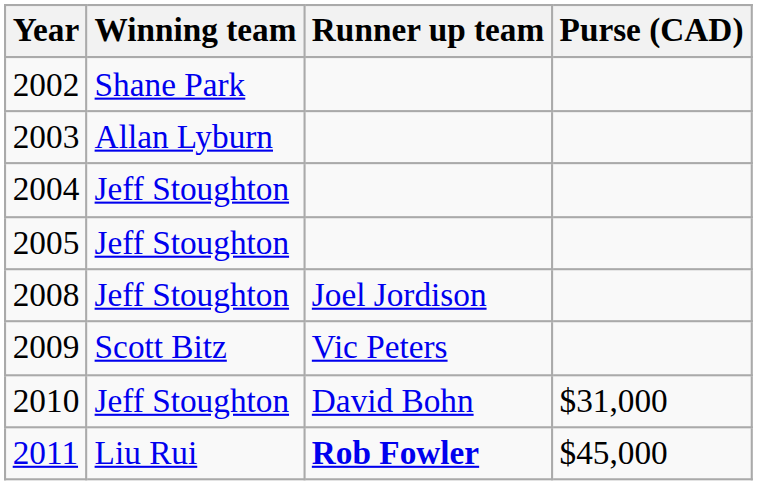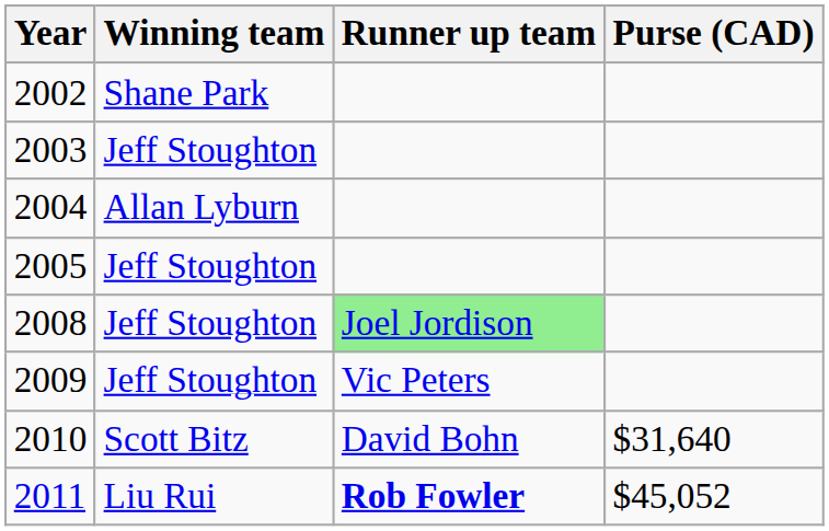 <table class="wikitable">
 <tr>
 <th>Year</th>
 <th>Winning team</th>
 <th>Runner up team</th>
 <th>Purse (CAD)</th>
 </tr>
 <tr>
 <td>2002</td>
 <td> <a href='#'>Shane Park</a></td>
 <td></td>
 <td></td>
 </tr>
 <tr>
 <td>2003</td>
-<td> <a href='#'>Allan Lyburn</a></td>
+<td> <a href='#'>Jeff Stoughton</a></td>
 <td></td>
 <td></td>
 </tr>
 <tr>
 <td>2004</td>
-<td> <a href='#'>Jeff Stoughton</a></td>
+<td> <a href='#'>Allan Lyburn</a></td>
 <td></td>
 <td></td>
 </tr>
 <tr>
 <td>2005</td>
 <td> <a href='#'>Jeff Stoughton</a></td>
 <td></td>
 <td></td>
 </tr>
 <tr>
 <td>2008</td>
 <td> <a href='#'>Jeff Stoughton</a></td>
-<td> <a href='#'>Joel Jordison</a></td>
+<td style="background: lightgreen;"> <a href='#'>Joel Jordison</a></td>
 <td></td>
 </tr>
 <tr>
 <td>2009</td>
-<td> <a href='#'>Scott Bitz</a></td>
+<td> <a href='#'>Jeff Stoughton</a></td>
 <td> <a href='#'>Vic Peters</a></td>
 <td></td>
 </tr>
 <tr>
 <td>2010</td>
-<td> <a href='#'>Jeff Stoughton</a></td>
+<td> <a href='#'>Scott Bitz</a></td>
 <td> <a href='#'>David Bohn</a></td>
-<td>$31,000</td>
+<td>$31,640</td>
 </tr>
 <tr>
 <td><a href='#'>2011</a></td>
 <td> <a href='#'>Liu Rui</a></td>
 <td><strong> <a href='#'>Rob Fowler</a></strong></td>
-<td>$45,000</td>
+<td>$45,052</td>
 </tr>
 </table>
